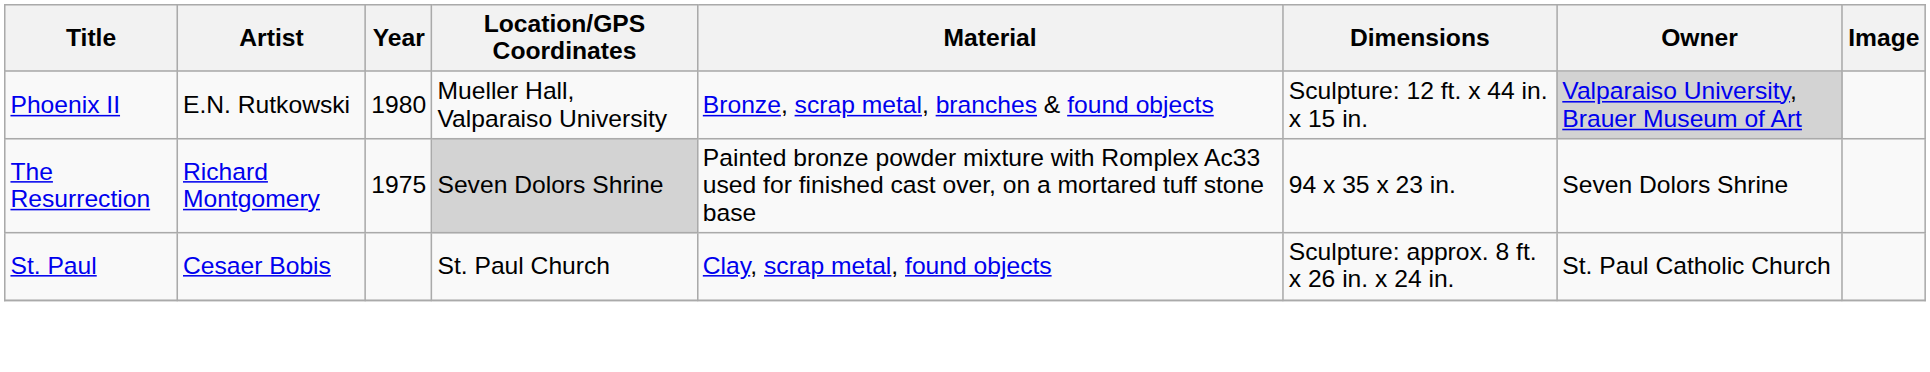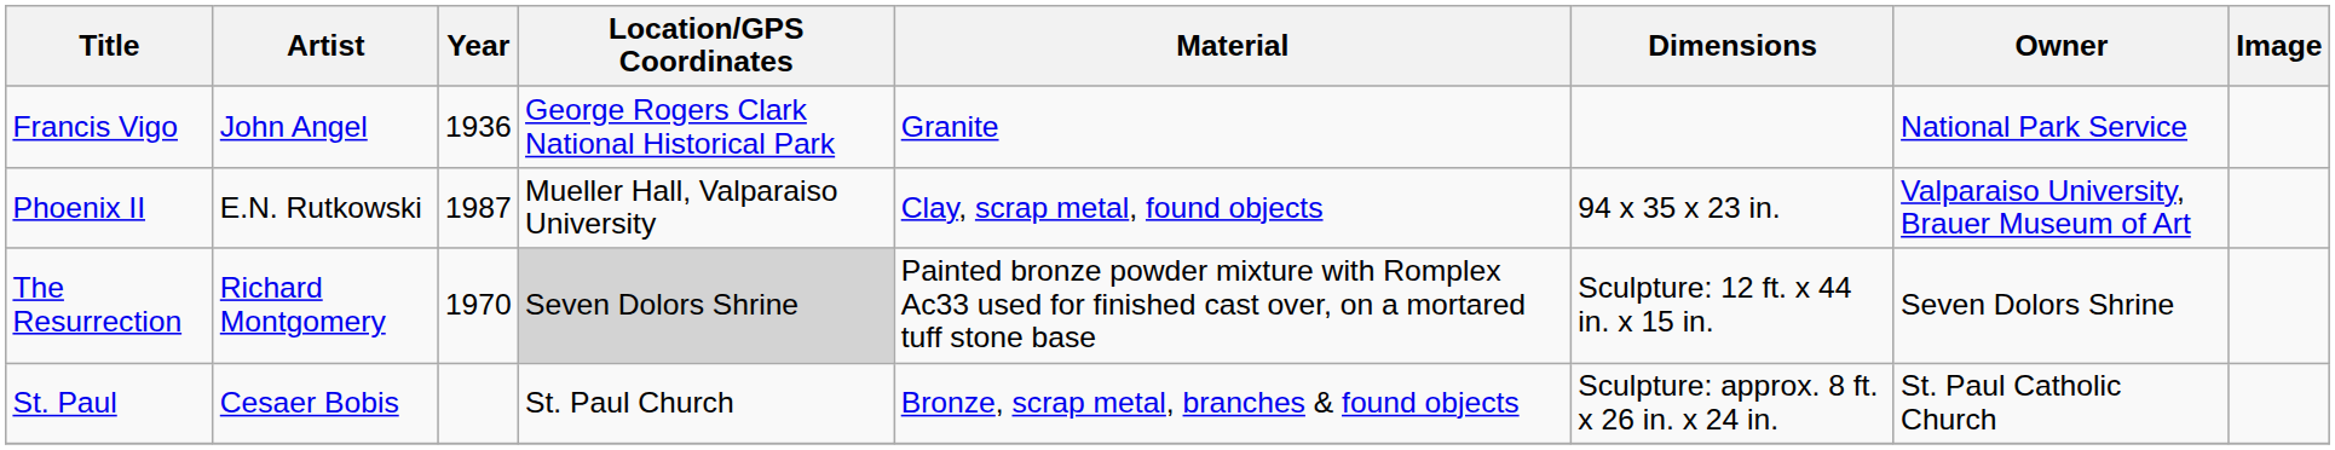 <table class="wikitable sortable">
 <tr>
 <th>Title</th>
 <th>Artist</th>
 <th>Year</th>
 <th>Location/GPS Coordinates</th>
 <th>Material</th>
 <th>Dimensions</th>
 <th>Owner</th>
 <th>Image</th>
 </tr>
 <tr>
+<td><a href='#'>Francis Vigo</a></td>
+<td><a href='#'>John Angel</a></td>
+<td>1936</td>
+<td><a href='#'>George Rogers Clark National Historical Park</a></td>
+<td><a href='#'>Granite</a></td>
+<td></td>
+<td><a href='#'>National Park Service</a></td>
+<td></td>
+</tr>
+<tr>
 <td><a href='#'>Phoenix II</a></td>
 <td>E.N. Rutkowski</td>
-<td>1980</td>
+<td>1987</td>
 <td>Mueller Hall, Valparaiso University</td>
-<td><a href='#'>Bronze</a>, <a href='#'>scrap metal</a>, <a href='#'>branches</a> & <a href='#'>found objects</a></td>
-<td>Sculpture: 12 ft. x 44 in. x 15 in.</td>
-<td style="background: lightgrey;"><a href='#'>Valparaiso University</a>, <a href='#'>Brauer Museum of Art</a></td>
+<td><a href='#'>Clay</a>, <a href='#'>scrap metal</a>, <a href='#'>found objects</a></td>
+<td>94 x 35 x 23 in.</td>
+<td><a href='#'>Valparaiso University</a>, <a href='#'>Brauer Museum of Art</a></td>
 <td></td>
 </tr>
 <tr>
 <td><a href='#'>The Resurrection</a></td>
 <td><a href='#'>Richard Montgomery</a></td>
-<td>1975</td>
+<td>1970</td>
 <td style="background: lightgrey;">Seven Dolors Shrine</td>
 <td>Painted bronze powder mixture with Romplex Ac33 used for finished cast over, on a mortared tuff stone base</td>
-<td>94 x 35 x 23 in.</td>
+<td>Sculpture: 12 ft. x 44 in. x 15 in.</td>
 <td>Seven Dolors Shrine</td>
 <td></td>
 </tr>
 <tr>
 <td><a href='#'>St. Paul</a></td>
 <td><a href='#'>Cesaer Bobis</a></td>
 <td></td>
 <td>St. Paul Church</td>
-<td><a href='#'>Clay</a>, <a href='#'>scrap metal</a>, <a href='#'>found objects</a></td>
+<td><a href='#'>Bronze</a>, <a href='#'>scrap metal</a>, <a href='#'>branches</a> & <a href='#'>found objects</a></td>
 <td>Sculpture: approx. 8 ft. x 26 in. x 24 in.</td>
 <td>St. Paul Catholic Church</td>
 <td></td>
 </tr>
 <tr>
 </tr>
 </table>
